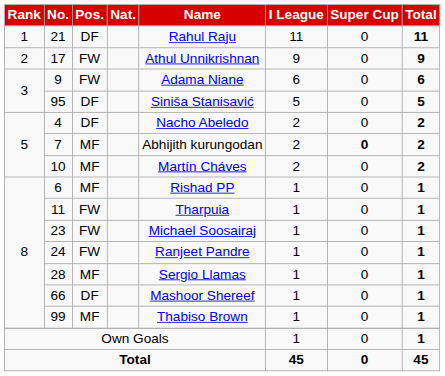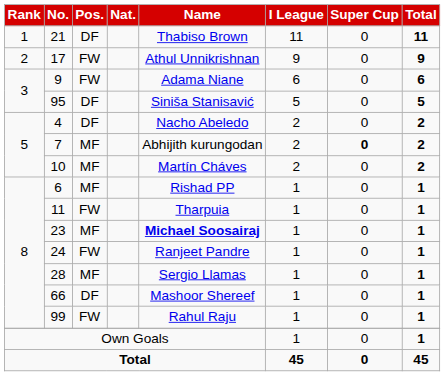 <table class="wikitable sortable" style="text-align:center">
 <tr>
 <th style="background:#d50000; color:white; text-align:center;">Rank</th>
 <th style="background:#d50000; color:white; text-align:center;">No.</th>
 <th style="background:#d50000; color:white; text-align:center;">Pos.</th>
 <th style="background:#d50000; color:white; text-align:center;">Nat.</th>
 <th style="background:#d50000; color:white; text-align:center;">Name</th>
 <th style="background:#d50000; color:white; text-align:center;">I League</th>
 <th style="background:#d50000; color:white; text-align:center;">Super Cup</th>
 <th style="background:#d50000; color:white; text-align:center;">Total</th>
 </tr>
 <tr>
 <td rowspan="1">1</td>
 <td>21</td>
 <td>DF</td>
 <td></td>
-<td><a href='#'>Rahul Raju</a></td>
+<td><a href='#'>Thabiso Brown</a></td>
 <td>11</td>
 <td>0</td>
 <td><strong>11</strong></td>
 </tr>
 <tr>
 <td rowspan="1">2</td>
 <td>17</td>
 <td>FW</td>
 <td></td>
 <td><a href='#'>Athul Unnikrishnan</a></td>
 <td>9</td>
 <td>0</td>
 <td><strong>9</strong></td>
 </tr>
 <tr>
 <td rowspan="2">3</td>
 <td>9</td>
 <td>FW</td>
 <td></td>
 <td><a href='#'>Adama Niane</a></td>
 <td>6</td>
 <td>0</td>
 <td><strong>6</strong></td>
 </tr>
 <tr>
 <td>95</td>
 <td>DF</td>
 <td></td>
 <td><a href='#'>Siniša Stanisavić</a></td>
 <td>5</td>
 <td>0</td>
 <td><strong>5</strong></td>
 </tr>
 <tr>
 <td rowspan="3">5</td>
 <td>4</td>
 <td>DF</td>
 <td></td>
 <td><a href='#'>Nacho Abeledo</a></td>
 <td>2</td>
 <td>0</td>
 <td><strong>2</strong></td>
 </tr>
 <tr>
 <td>7</td>
 <td>MF</td>
 <td></td>
 <td>Abhijith kurungodan</td>
 <td>2</td>
 <td><strong>0</strong></td>
 <td><strong>2</strong></td>
 </tr>
 <tr>
 <td>10</td>
 <td>MF</td>
 <td></td>
 <td><a href='#'>Martín Cháves</a></td>
 <td>2</td>
 <td>0</td>
 <td><strong>2</strong></td>
 </tr>
 <tr>
 <td rowspan="7">8</td>
 <td>6</td>
 <td>MF</td>
 <td></td>
 <td><a href='#'>Rishad PP</a></td>
 <td>1</td>
 <td>0</td>
 <td><strong>1</strong></td>
 </tr>
 <tr>
 <td>11</td>
 <td>FW</td>
 <td></td>
 <td><a href='#'>Tharpuia</a></td>
 <td>1</td>
 <td>0</td>
 <td><strong>1</strong></td>
 </tr>
 <tr>
 <td>23</td>
-<td>FW</td>
+<td>MF</td>
 <td></td>
-<td><a href='#'>Michael Soosairaj</a></td>
+<td><strong><a href='#'>Michael Soosairaj</a></strong></td>
 <td>1</td>
 <td>0</td>
 <td><strong>1</strong></td>
 </tr>
 <tr>
 <td>24</td>
 <td>FW</td>
 <td></td>
 <td><a href='#'>Ranjeet Pandre</a></td>
 <td>1</td>
 <td>0</td>
 <td><strong>1</strong></td>
 </tr>
 <tr>
 <td>28</td>
 <td>MF</td>
 <td></td>
 <td><a href='#'>Sergio Llamas</a></td>
 <td>1</td>
 <td>0</td>
 <td><strong>1</strong></td>
 </tr>
 <tr>
 <td>66</td>
 <td>DF</td>
 <td></td>
 <td><a href='#'>Mashoor Shereef</a></td>
 <td>1</td>
 <td>0</td>
 <td><strong>1</strong></td>
 </tr>
 <tr>
 <td>99</td>
-<td>MF</td>
+<td>FW</td>
 <td></td>
-<td><a href='#'>Thabiso Brown</a></td>
+<td><a href='#'>Rahul Raju</a></td>
 <td>1</td>
 <td>0</td>
 <td><strong>1</strong></td>
 </tr>
 <tr>
 </tr>
 <tr class="sortbottom">
 <td colspan="5">Own Goals</td>
 <td>1</td>
 <td>0</td>
 <td><strong>1</strong></td>
 </tr>
 <tr class="sortbottom">
 <td colspan="5"><strong>Total</strong></td>
 <td><strong>45</strong></td>
 <td><strong>0</strong></td>
 <td><strong>45</strong></td>
 </tr>
 </table>
